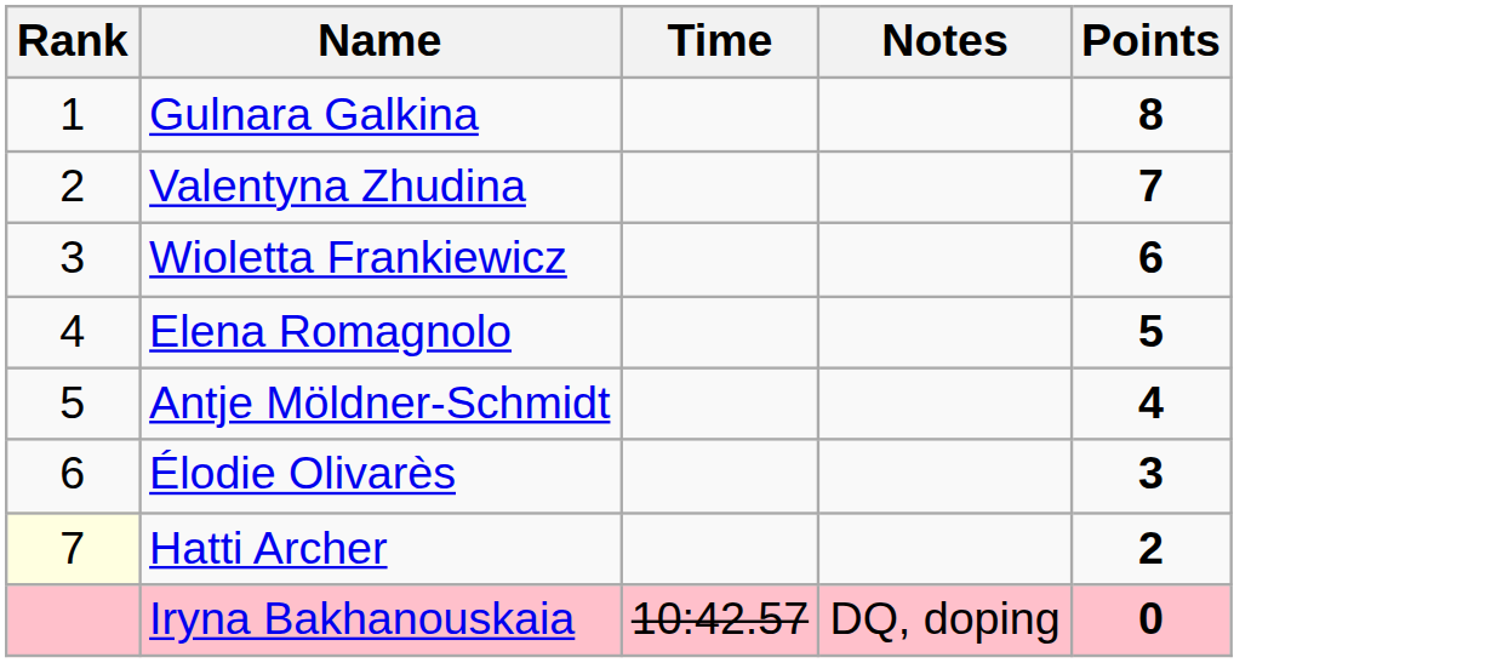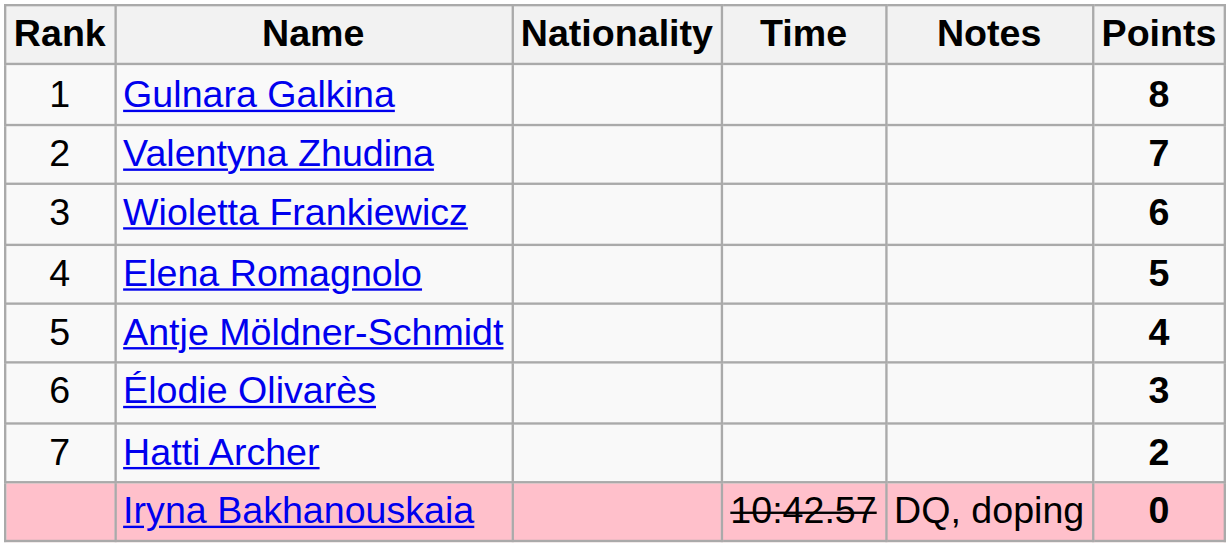 <table class="wikitable sortable" style="text-align:center">
 <tr>
 <th>Rank</th>
 <th>Name</th>
+<th>Nationality</th>
 <th>Time</th>
 <th>Notes</th>
 <th>Points</th>
 </tr>
 <tr>
 <td>1</td>
 <td align=left><a href='#'>Gulnara Galkina</a></td>
+<td align=left></td>
 <td></td>
 <td></td>
 <td><strong>8</strong></td>
 </tr>
 <tr>
 <td>2</td>
 <td align=left><a href='#'>Valentyna Zhudina</a></td>
+<td align=left></td>
 <td></td>
 <td></td>
 <td><strong>7</strong></td>
 </tr>
 <tr>
 <td>3</td>
 <td align=left><a href='#'>Wioletta Frankiewicz</a></td>
+<td align=left></td>
 <td></td>
 <td></td>
 <td><strong>6</strong></td>
 </tr>
 <tr>
 <td>4</td>
 <td align=left><a href='#'>Elena Romagnolo</a></td>
+<td align=left></td>
 <td></td>
 <td></td>
 <td><strong>5</strong></td>
 </tr>
 <tr>
 <td>5</td>
 <td align=left><a href='#'>Antje Möldner-Schmidt</a></td>
+<td align=left></td>
 <td></td>
 <td></td>
 <td><strong>4</strong></td>
 </tr>
 <tr>
 <td>6</td>
 <td align=left><a href='#'>Élodie Olivarès</a></td>
+<td align=left></td>
 <td></td>
 <td></td>
 <td><strong>3</strong></td>
 </tr>
 <tr>
-<td style="background: lightyellow;">7</td>
+<td>7</td>
 <td align=left><a href='#'>Hatti Archer</a></td>
+<td align=left></td>
 <td></td>
 <td></td>
 <td><strong>2</strong></td>
 </tr>
 <tr bgcolor=pink>
 <td></td>
 <td align=left><a href='#'>Iryna Bakhanouskaia</a></td>
+<td align=left></td>
 <td><s>10:42.57</s></td>
 <td>DQ, doping</td>
 <td><strong>0</strong></td>
 </tr>
 </table>
